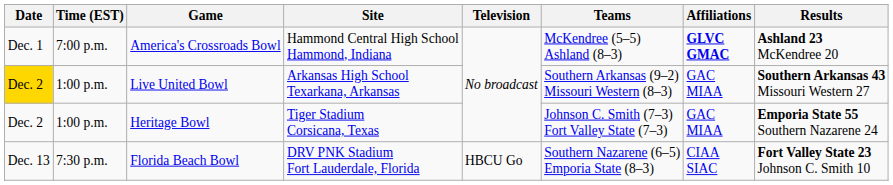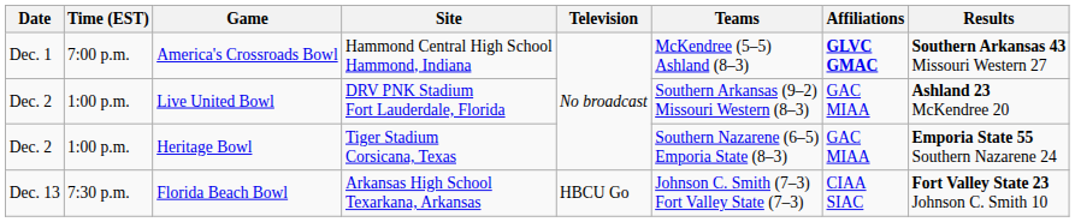 <table class="wikitable" style="font-size:90%">
 <tr>
 <th>Date</th>
 <th>Time (EST)</th>
 <th>Game</th>
 <th>Site</th>
 <th>Television</th>
 <th>Teams</th>
 <th>Affiliations</th>
 <th>Results</th>
 </tr>
 <tr>
 <td>Dec. 1</td>
 <td>7:00 p.m.</td>
 <td><a href='#'>America's Crossroads Bowl</a></td>
 <td>Hammond Central High School<br><a href='#'>Hammond, Indiana</a></td>
 <td rowspan=3><em>No broadcast</em></td>
 <td><a href='#'>McKendree</a> (5–5)<br><a href='#'>Ashland</a> (8–3)</td>
 <td><strong><a href='#'>GLVC</a><br><a href='#'>GMAC</a></strong></td>
-<td><strong>Ashland 23</strong><br>McKendree 20</td>
+<td><strong>Southern Arkansas 43</strong><br>Missouri Western 27</td>
 </tr>
 <tr>
-<td style="background: gold;">Dec. 2</td>
+<td>Dec. 2</td>
 <td>1:00 p.m.</td>
 <td><a href='#'>Live United Bowl</a></td>
-<td><a href='#'>Arkansas High School</a><br><a href='#'>Texarkana, Arkansas</a></td>
+<td><a href='#'>DRV PNK Stadium</a><br><a href='#'>Fort Lauderdale, Florida</a></td>
 <td><a href='#'>Southern Arkansas</a> (9–2)<br><a href='#'>Missouri Western</a> (8–3)</td>
 <td><a href='#'>GAC</a><br><a href='#'>MIAA</a></td>
-<td><strong>Southern Arkansas 43</strong><br>Missouri Western 27</td>
+<td><strong>Ashland 23</strong><br>McKendree 20</td>
 </tr>
 <tr>
 <td>Dec. 2</td>
 <td>1:00 p.m.</td>
 <td><a href='#'>Heritage Bowl</a></td>
 <td><a href='#'>Tiger Stadium</a><br><a href='#'>Corsicana, Texas</a></td>
-<td><a href='#'>Johnson C. Smith</a> (7–3)<br><a href='#'>Fort Valley State</a> (7–3)</td>
+<td><a href='#'>Southern Nazarene</a> (6–5)<br><a href='#'>Emporia State</a> (8–3)</td>
 <td><a href='#'>GAC</a><br><a href='#'>MIAA</a></td>
 <td><strong>Emporia State 55</strong><br>Southern Nazarene 24</td>
 </tr>
 <tr>
 <td>Dec. 13</td>
 <td>7:30 p.m.</td>
 <td><a href='#'>Florida Beach Bowl</a></td>
-<td><a href='#'>DRV PNK Stadium</a><br><a href='#'>Fort Lauderdale, Florida</a></td>
+<td><a href='#'>Arkansas High School</a><br><a href='#'>Texarkana, Arkansas</a></td>
 <td>HBCU Go</td>
-<td><a href='#'>Southern Nazarene</a> (6–5)<br><a href='#'>Emporia State</a> (8–3)</td>
+<td><a href='#'>Johnson C. Smith</a> (7–3)<br><a href='#'>Fort Valley State</a> (7–3)</td>
 <td><a href='#'>CIAA</a><br><a href='#'>SIAC</a></td>
 <td><strong>Fort Valley State 23</strong><br>Johnson C. Smith 10</td>
 </tr>
 </table>
